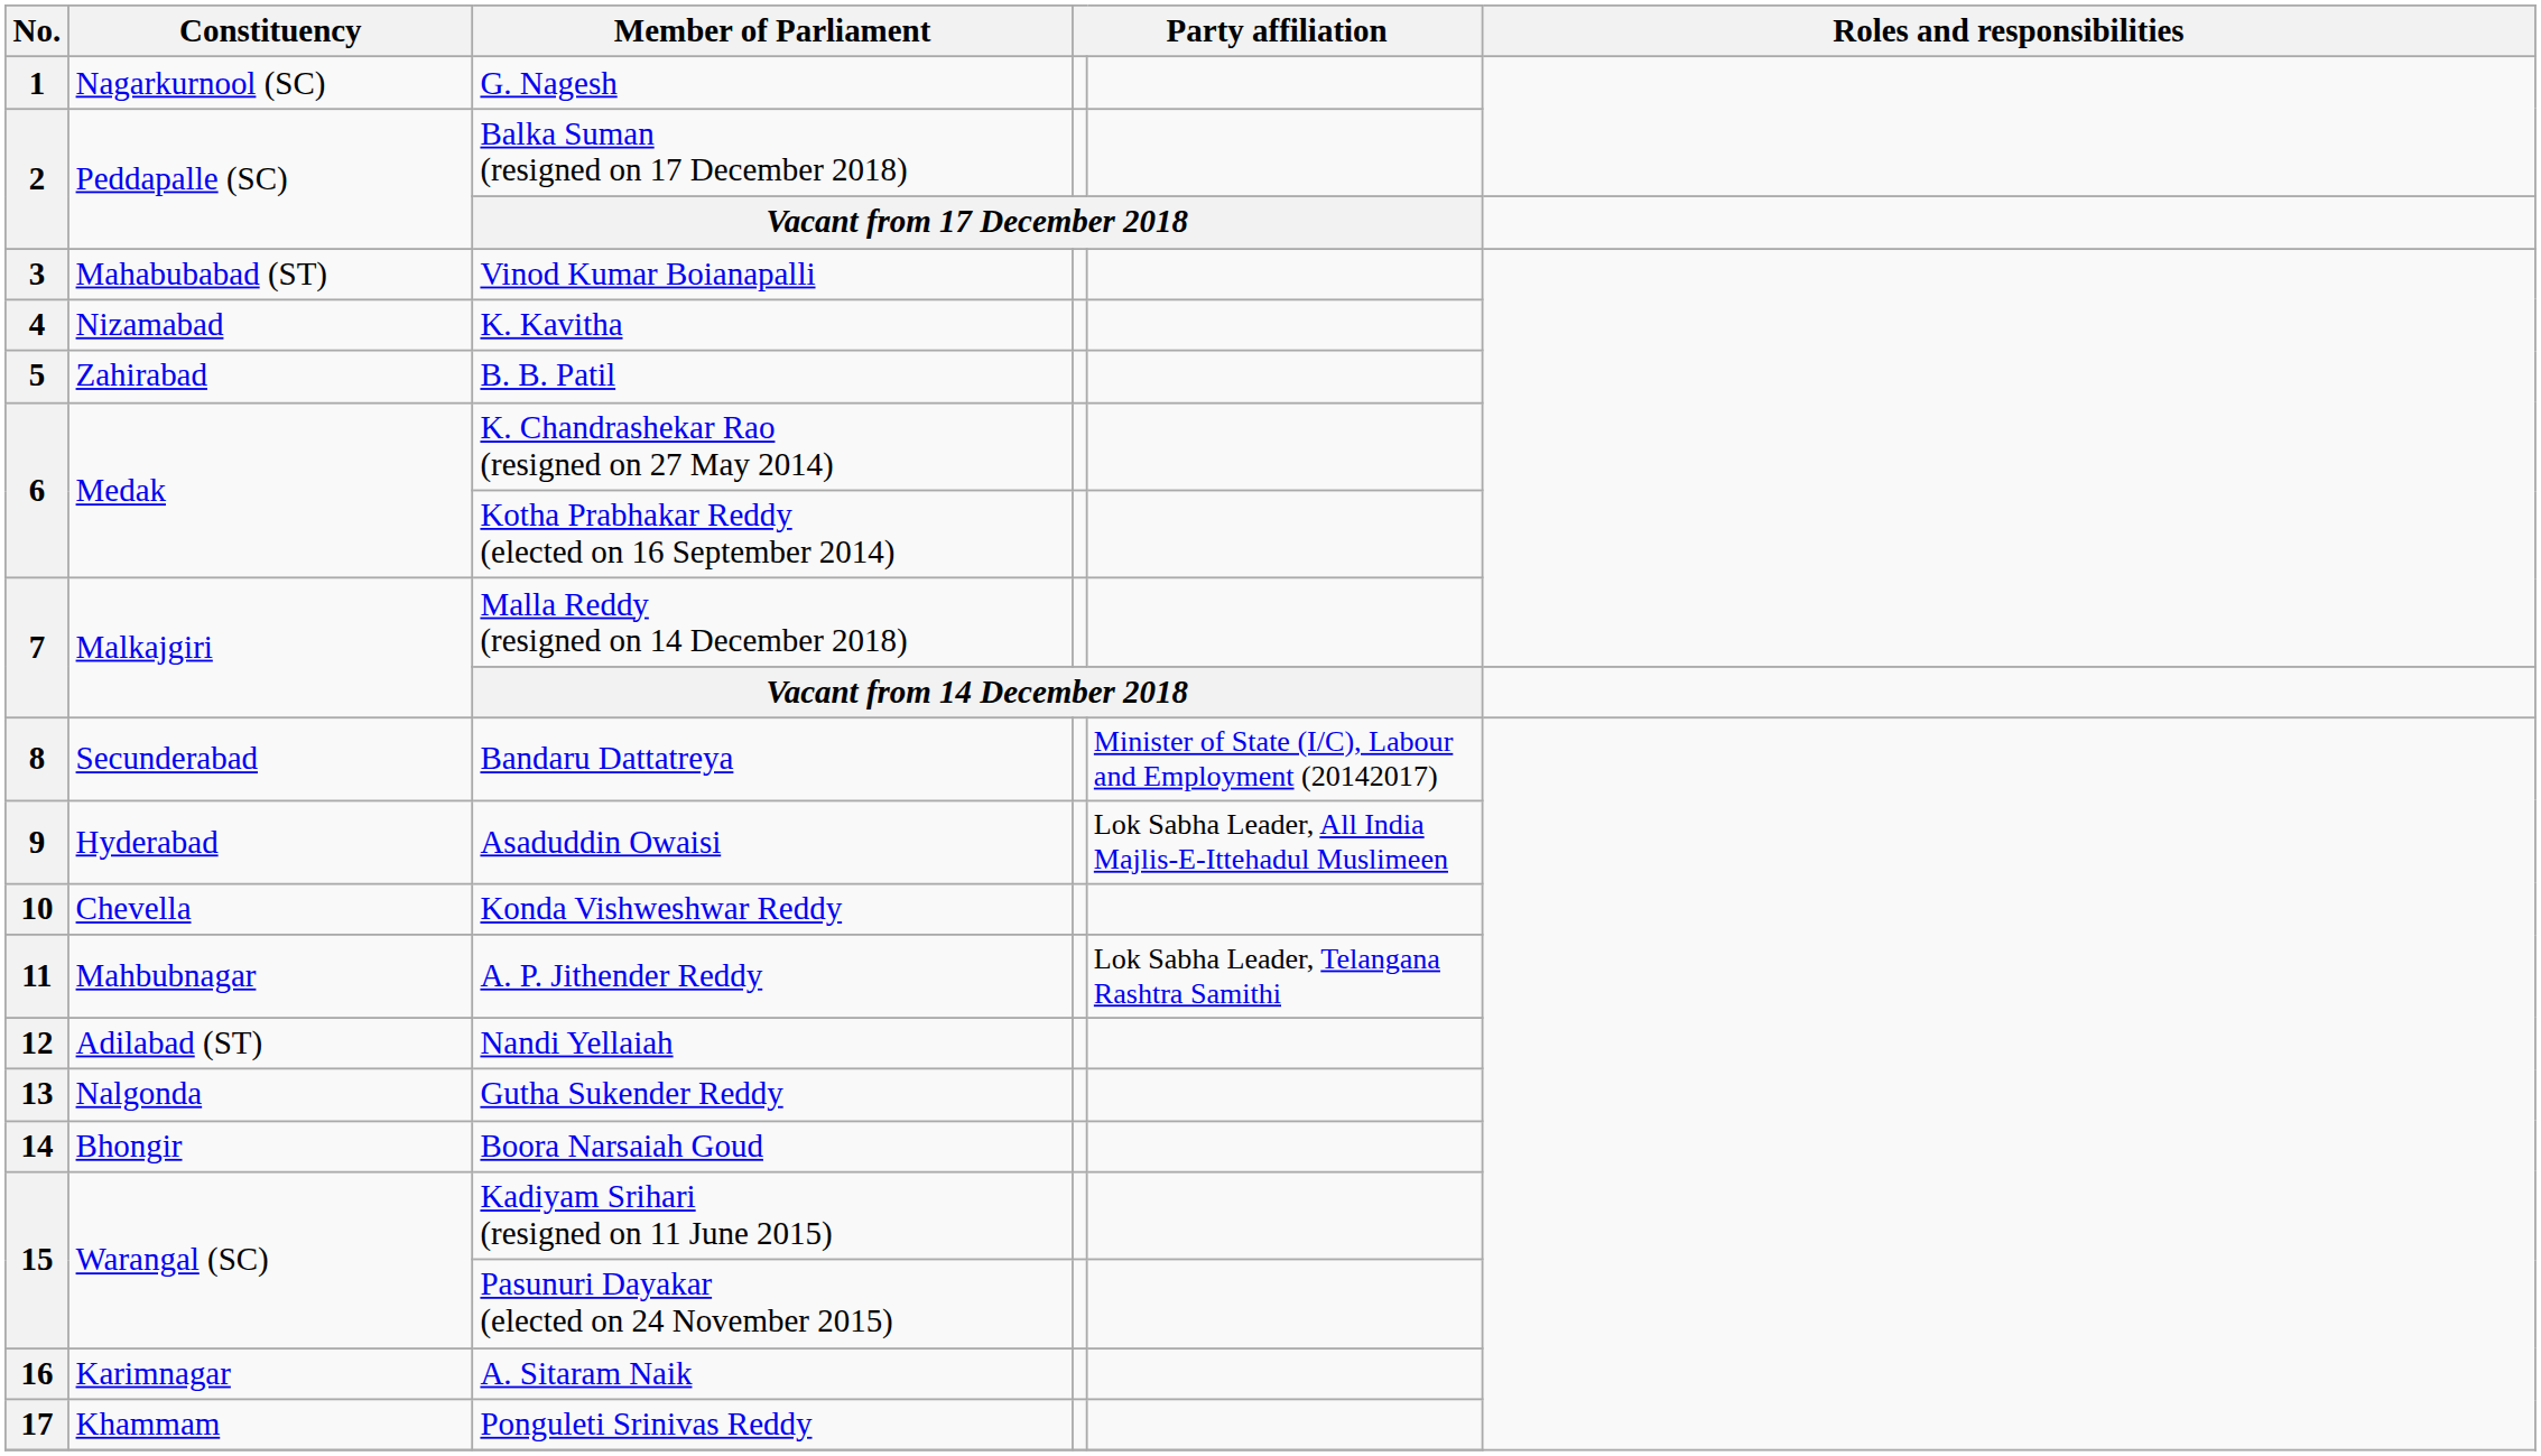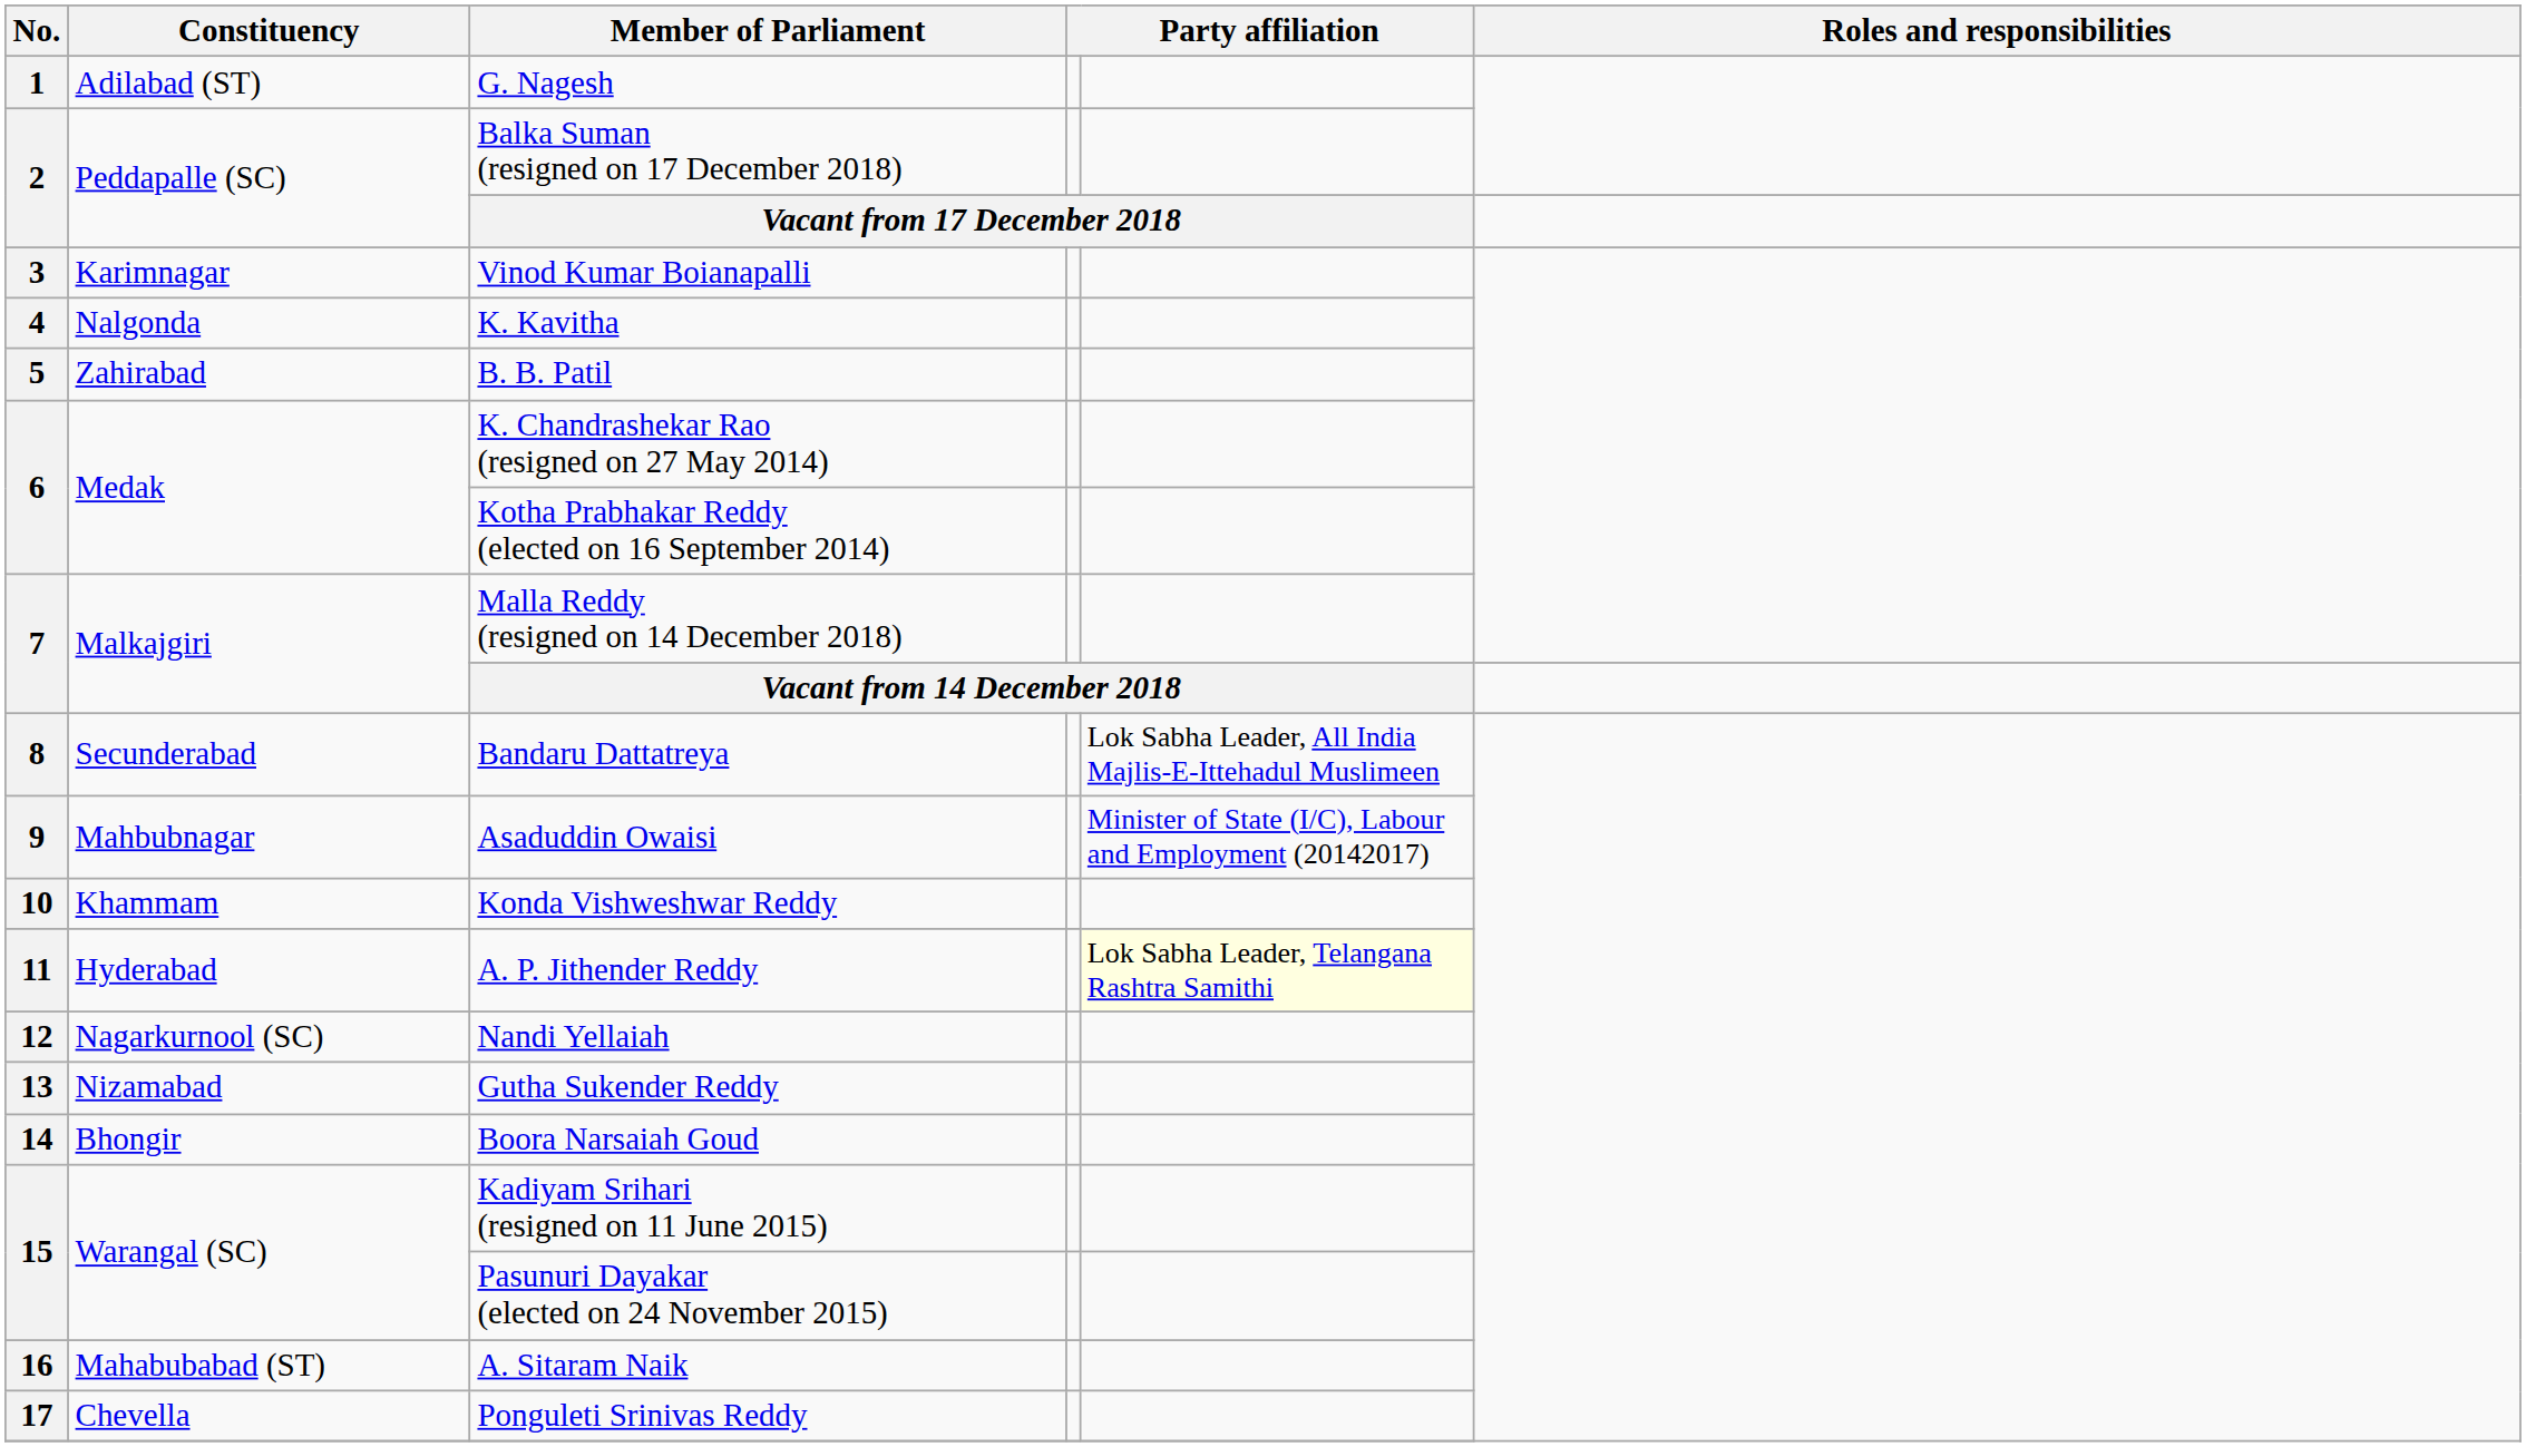 <table class="wikitable">
 <tr style="text-align:center;">
 <th>No.</th>
 <th style="width:12em">Constituency</th>
 <th style="width:18em">Member of Parliament</th>
 <th colspan="2" style="width:18em">Party affiliation</th>
 <th style="width:32em">Roles and responsibilities</th>
 </tr>
 <tr>
 <th>1</th>
-<td><a href='#'>Nagarkurnool</a> (SC)</td>
+<td><a href='#'>Adilabad</a> (ST)</td>
 <td><a href='#'>G. Nagesh</a></td>
 <td></td>
 <td></td>
 </tr>
 <tr>
 <th rowspan="2">2</th>
 <td rowspan="2"><a href='#'>Peddapalle</a> (SC)</td>
 <td><a href='#'>Balka Suman</a><br>(resigned on 17 December 2018)</td>
 <td></td>
 <td></td>
 </tr>
 <tr>
 <th colspan="3"><em>Vacant from 17 December 2018</em></th>
 <td></td>
 </tr>
 <tr>
 <th>3</th>
-<td><a href='#'>Mahabubabad</a> (ST)</td>
+<td><a href='#'>Karimnagar</a></td>
 <td><a href='#'>Vinod Kumar Boianapalli</a></td>
 <td></td>
 <td></td>
 </tr>
 <tr>
 <th>4</th>
-<td><a href='#'>Nizamabad</a></td>
+<td><a href='#'>Nalgonda</a></td>
 <td><a href='#'>K. Kavitha</a></td>
 <td></td>
 <td></td>
 </tr>
 <tr>
 <th>5</th>
 <td><a href='#'>Zahirabad</a></td>
 <td><a href='#'>B. B. Patil</a></td>
 <td></td>
 <td></td>
 </tr>
 <tr>
 <th rowspan="2">6</th>
 <td rowspan="2"><a href='#'>Medak</a></td>
 <td><a href='#'>K. Chandrashekar Rao</a><br>(resigned on 27 May 2014)</td>
 <td></td>
 <td></td>
 </tr>
 <tr>
 <td><a href='#'>Kotha Prabhakar Reddy</a><br>(elected on 16 September 2014)</td>
 <td></td>
 <td></td>
 </tr>
 <tr>
 <th rowspan="2">7</th>
 <td rowspan="2"><a href='#'>Malkajgiri</a></td>
 <td><a href='#'>Malla Reddy</a><br>(resigned on 14 December 2018)</td>
 <td></td>
 <td></td>
 </tr>
 <tr>
 <th colspan="3"><em>Vacant from 14 December 2018</em></th>
 <td></td>
 </tr>
 <tr>
 <th>8</th>
 <td><a href='#'>Secunderabad</a></td>
 <td><a href='#'>Bandaru Dattatreya</a></td>
 <td></td>
+<td style="font-size:90%">Lok Sabha Leader, <a href='#'>All India Majlis-E-Ittehadul Muslimeen</a></td>
+</tr>
+<tr>
+<th>9</th>
+<td><a href='#'>Mahbubnagar</a></td>
+<td><a href='#'>Asaduddin Owaisi</a></td>
+<td></td>
 <td style="font-size:90%"><a href='#'>Minister of State (I/C), Labour and Employment</a> (20142017)</td>
 </tr>
 <tr>
-<th>9</th>
-<td><a href='#'>Hyderabad</a></td>
-<td><a href='#'>Asaduddin Owaisi</a></td>
-<td></td>
-<td style="font-size:90%">Lok Sabha Leader, <a href='#'>All India Majlis-E-Ittehadul Muslimeen</a></td>
-</tr>
-<tr>
 <th>10</th>
-<td><a href='#'>Chevella</a></td>
+<td><a href='#'>Khammam</a></td>
 <td><a href='#'>Konda Vishweshwar Reddy</a></td>
 <td></td>
 <td></td>
 </tr>
 <tr>
 <th>11</th>
-<td><a href='#'>Mahbubnagar</a></td>
+<td><a href='#'>Hyderabad</a></td>
 <td><a href='#'>A. P. Jithender Reddy</a></td>
 <td></td>
-<td style="font-size:90%">Lok Sabha Leader, <a href='#'>Telangana Rashtra Samithi</a></td>
+<td style="background: lightyellow; font-size:90%">Lok Sabha Leader, <a href='#'>Telangana Rashtra Samithi</a></td>
 </tr>
 <tr>
 <th>12</th>
-<td><a href='#'>Adilabad</a> (ST)</td>
+<td><a href='#'>Nagarkurnool</a> (SC)</td>
 <td><a href='#'>Nandi Yellaiah</a></td>
 <td></td>
 <td></td>
 </tr>
 <tr>
 <th>13</th>
-<td><a href='#'>Nalgonda</a></td>
+<td><a href='#'>Nizamabad</a></td>
 <td><a href='#'>Gutha Sukender Reddy</a></td>
 <td></td>
 <td></td>
 </tr>
 <tr>
 <th>14</th>
 <td><a href='#'>Bhongir</a></td>
 <td><a href='#'>Boora Narsaiah Goud</a></td>
 <td></td>
 <td></td>
 </tr>
 <tr>
 <th rowspan="2">15</th>
 <td rowspan="2"><a href='#'>Warangal</a> (SC)</td>
 <td><a href='#'>Kadiyam Srihari</a><br>(resigned on 11 June 2015)</td>
 <td></td>
 <td></td>
 </tr>
 <tr>
 <td><a href='#'>Pasunuri Dayakar</a><br>(elected on 24 November 2015)</td>
 <td></td>
 <td></td>
 </tr>
 <tr>
 <th>16</th>
-<td><a href='#'>Karimnagar</a></td>
+<td><a href='#'>Mahabubabad</a> (ST)</td>
 <td><a href='#'>A. Sitaram Naik</a></td>
 <td></td>
 <td></td>
 </tr>
 <tr>
 <th>17</th>
-<td><a href='#'>Khammam</a></td>
+<td><a href='#'>Chevella</a></td>
 <td><a href='#'>Ponguleti Srinivas Reddy</a></td>
 <td></td>
 <td></td>
 </tr>
 <tr>
 </tr>
 </table>
